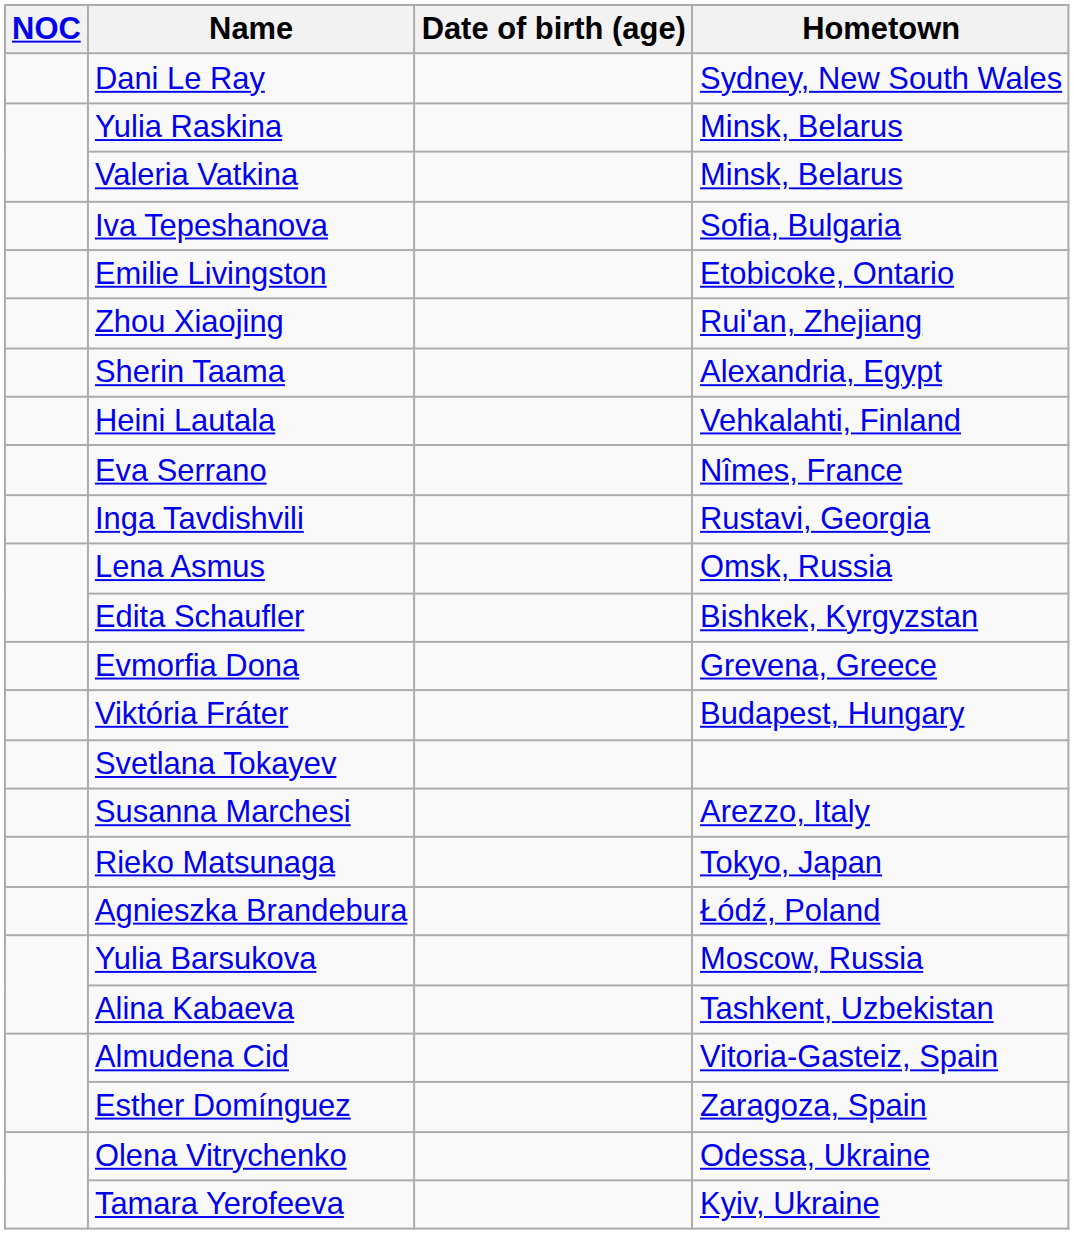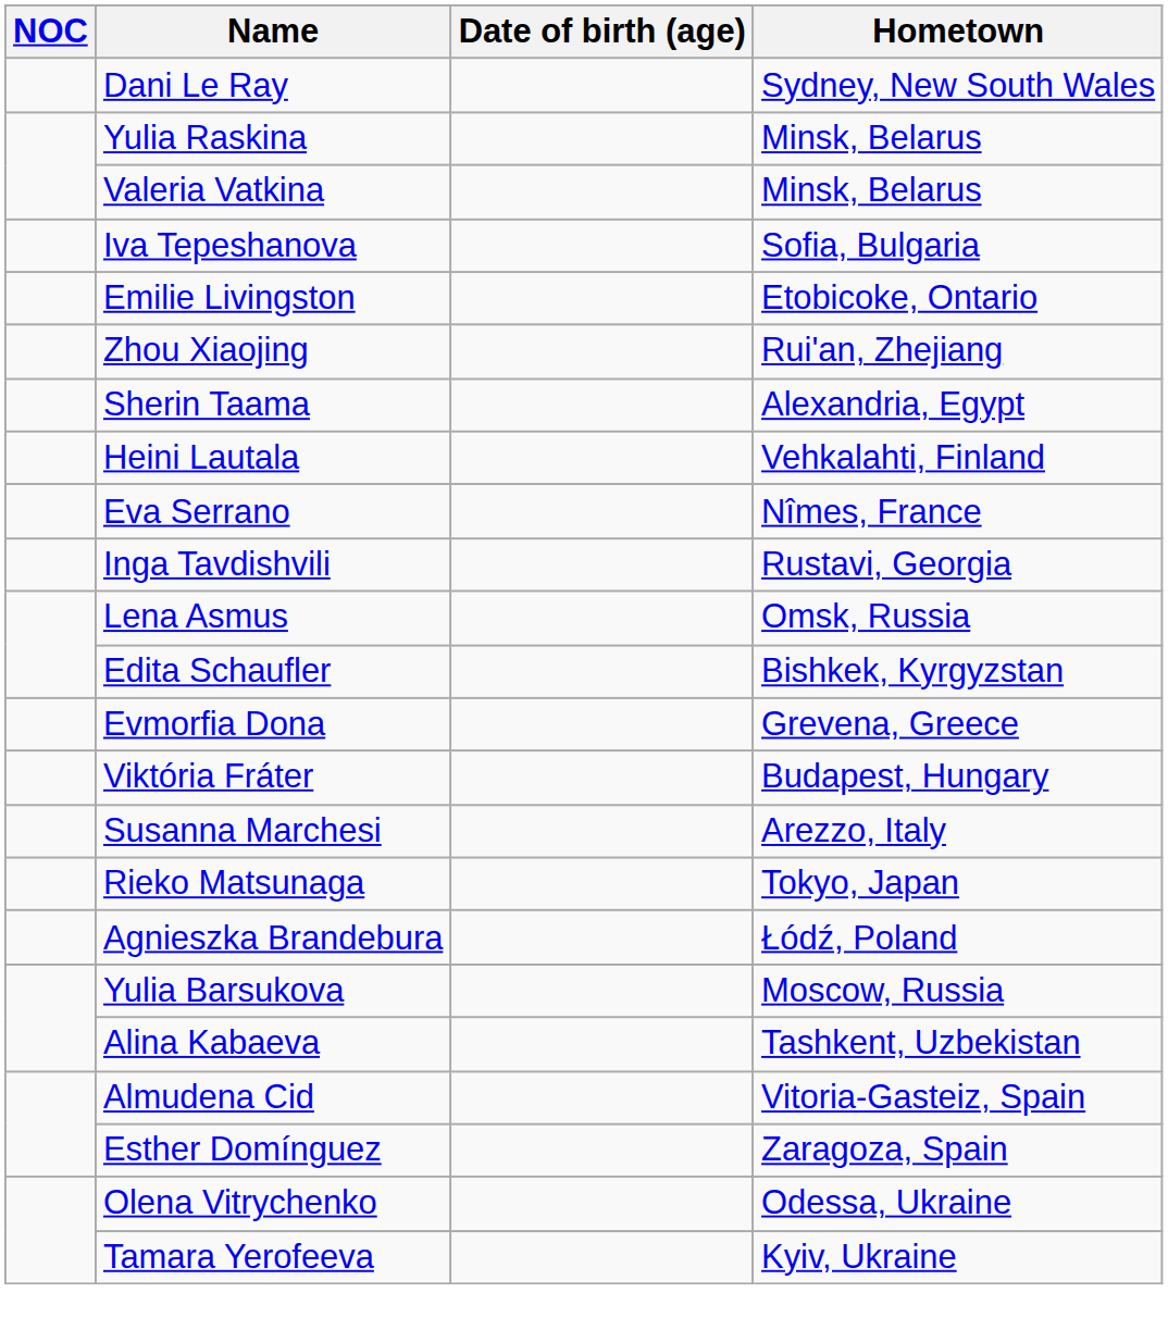 <table class="wikitable sortable">
 <tr>
 <th><a href='#'>NOC</a></th>
 <th>Name</th>
 <th>Date of birth (age)</th>
 <th>Hometown</th>
 </tr>
 <tr>
 <td></td>
 <td><a href='#'>Dani Le Ray</a></td>
 <td></td>
 <td><a href='#'>Sydney, New South Wales</a></td>
 </tr>
 <tr>
 <td rowspan="2"></td>
 <td><a href='#'>Yulia Raskina</a></td>
 <td></td>
 <td><a href='#'>Minsk, Belarus</a></td>
 </tr>
 <tr>
 <td><a href='#'>Valeria Vatkina</a></td>
 <td></td>
 <td><a href='#'>Minsk, Belarus</a></td>
 </tr>
 <tr>
 <td></td>
 <td><a href='#'>Iva Tepeshanova</a></td>
 <td></td>
 <td><a href='#'>Sofia, Bulgaria</a></td>
 </tr>
 <tr>
 <td></td>
 <td><a href='#'>Emilie Livingston</a></td>
 <td></td>
 <td><a href='#'>Etobicoke, Ontario</a></td>
 </tr>
 <tr>
 <td></td>
 <td><a href='#'>Zhou Xiaojing</a></td>
 <td></td>
 <td><a href='#'>Rui'an, Zhejiang</a></td>
 </tr>
 <tr>
 <td></td>
 <td><a href='#'>Sherin Taama</a></td>
 <td></td>
 <td><a href='#'>Alexandria, Egypt</a></td>
 </tr>
 <tr>
 <td></td>
 <td><a href='#'>Heini Lautala</a></td>
 <td></td>
 <td><a href='#'>Vehkalahti, Finland</a></td>
 </tr>
 <tr>
 <td></td>
 <td><a href='#'>Eva Serrano</a></td>
 <td></td>
 <td><a href='#'>Nîmes, France</a></td>
 </tr>
 <tr>
 <td></td>
 <td><a href='#'>Inga Tavdishvili</a></td>
 <td></td>
 <td><a href='#'>Rustavi, Georgia</a></td>
 </tr>
 <tr>
 <td rowspan="2"></td>
 <td><a href='#'>Lena Asmus</a></td>
 <td></td>
 <td><a href='#'>Omsk, Russia</a></td>
 </tr>
 <tr>
 <td><a href='#'>Edita Schaufler</a></td>
 <td></td>
 <td><a href='#'>Bishkek, Kyrgyzstan</a></td>
 </tr>
 <tr>
 <td></td>
 <td><a href='#'>Evmorfia Dona</a></td>
 <td></td>
 <td><a href='#'>Grevena, Greece</a></td>
 </tr>
 <tr>
 <td></td>
 <td><a href='#'>Viktória Fráter</a></td>
 <td></td>
 <td><a href='#'>Budapest, Hungary</a></td>
 </tr>
 <tr>
 <td></td>
-<td><a href='#'>Svetlana Tokayev</a></td>
-<td></td>
-<td></td>
-</tr>
-<tr>
-<td></td>
 <td><a href='#'>Susanna Marchesi</a></td>
 <td></td>
 <td><a href='#'>Arezzo, Italy</a></td>
 </tr>
 <tr>
 <td></td>
 <td><a href='#'>Rieko Matsunaga</a></td>
 <td></td>
 <td><a href='#'>Tokyo, Japan</a></td>
 </tr>
 <tr>
 <td></td>
 <td><a href='#'>Agnieszka Brandebura</a></td>
 <td></td>
 <td><a href='#'>Łódź, Poland</a></td>
 </tr>
 <tr>
 <td rowspan="2"></td>
 <td><a href='#'>Yulia Barsukova</a></td>
 <td></td>
 <td><a href='#'>Moscow, Russia</a></td>
 </tr>
 <tr>
 <td><a href='#'>Alina Kabaeva</a></td>
 <td></td>
 <td><a href='#'>Tashkent, Uzbekistan</a></td>
 </tr>
 <tr>
 <td rowspan="2"></td>
 <td><a href='#'>Almudena Cid</a></td>
 <td></td>
 <td><a href='#'>Vitoria-Gasteiz, Spain</a></td>
 </tr>
 <tr>
 <td><a href='#'>Esther Domínguez</a></td>
 <td></td>
 <td><a href='#'>Zaragoza, Spain</a></td>
 </tr>
 <tr>
 <td rowspan="2"></td>
 <td><a href='#'>Olena Vitrychenko</a></td>
 <td></td>
 <td><a href='#'>Odessa, Ukraine</a></td>
 </tr>
 <tr>
 <td><a href='#'>Tamara Yerofeeva</a></td>
 <td></td>
 <td><a href='#'>Kyiv, Ukraine</a></td>
 </tr>
 </table>
